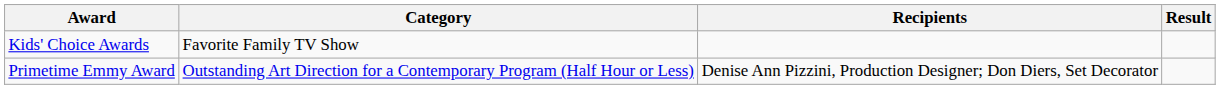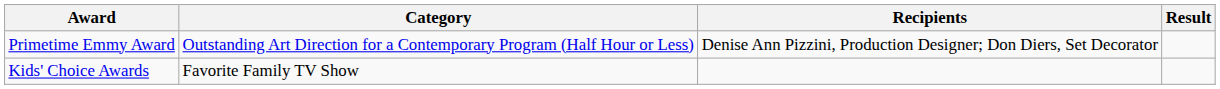 <table class="wikitable">
 <tr>
 <th>Award</th>
 <th>Category</th>
 <th>Recipients</th>
 <th>Result</th>
 </tr>
 <tr>
+<td><a href='#'>Primetime Emmy Award</a></td>
+<td><a href='#'>Outstanding Art Direction for a Contemporary Program (Half Hour or Less)</a></td>
+<td>Denise Ann Pizzini, Production Designer; Don Diers, Set Decorator</td>
+<td></td>
+</tr>
+<tr>
 <td><a href='#'>Kids' Choice Awards</a></td>
 <td>Favorite Family TV Show</td>
 <td></td>
 <td></td>
 </tr>
-<tr>
-<td><a href='#'>Primetime Emmy Award</a></td>
-<td><a href='#'>Outstanding Art Direction for a Contemporary Program (Half Hour or Less)</a></td>
-<td>Denise Ann Pizzini, Production Designer; Don Diers, Set Decorator</td>
-<td></td>
-</tr>
 </table>
